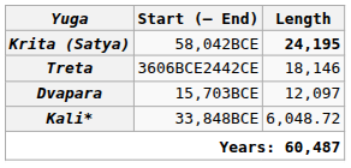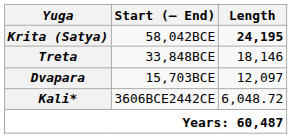 <table class="wikitable plainrowheaders" style="border-width:0; text-align:right;">
 <tr>
 <th scope="col"><em>Yuga</em></th>
 <th scope="col">Start (– End)</th>
 <th scope="col">Length</th>
 </tr>
 <tr>
 <th scope="row"><em>Krita (Satya)</em></th>
 <td>58,042BCE</td>
 <td><strong>24,195</strong></td>
 </tr>
 <tr>
 <th scope="row"><em>Treta</em></th>
-<td>3606BCE2442CE</td>
+<td>33,848BCE</td>
 <td>18,146</td>
 </tr>
 <tr>
 <th scope="row"><em>Dvapara</em></th>
 <td>15,703BCE</td>
 <td>12,097</td>
 </tr>
 <tr>
 <th scope="row"><em>Kali*</em></th>
-<td>33,848BCE</td>
+<td>3606BCE2442CE</td>
 <td>6,048.72</td>
 </tr>
 <tr>
 <td colspan="3" style="background-color:#ffffff; font-weight:bold; padding-top:5px;">Years: 60,487</td>
 </tr>
 <tr>
 <td colspan="2" style="background-color:#ffffff; border-width:1px 0px 0px 0px; font-size:80%; padding-top:0; text-align:left;"></td>
 <td style="background-color:#ffffff; border-width:1px 0px 0px 0px; padding-top:0;"></td>
 </tr>
 </table>
